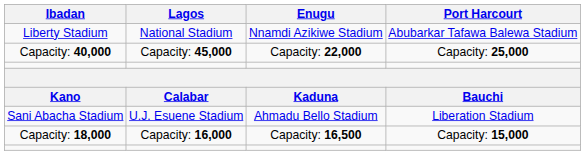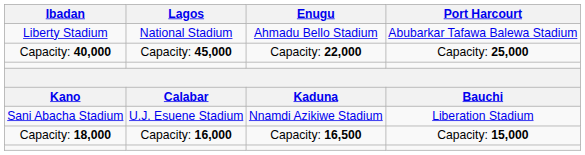 <table class="wikitable" style="text-align:center">
 <tr>
 <th><a href='#'>Ibadan</a></th>
 <th><a href='#'>Lagos</a></th>
 <th><a href='#'>Enugu</a></th>
 <th><a href='#'>Port Harcourt</a></th>
 </tr>
 <tr>
 <td><a href='#'>Liberty Stadium</a></td>
 <td><a href='#'>National Stadium</a></td>
-<td><a href='#'>Nnamdi Azikiwe Stadium</a></td>
+<td><a href='#'>Ahmadu Bello Stadium</a></td>
 <td><a href='#'>Abubarkar Tafawa Balewa Stadium</a></td>
 </tr>
 <tr>
 <td>Capacity: <strong>40,000</strong></td>
 <td>Capacity: <strong>45,000</strong></td>
 <td>Capacity: <strong>22,000</strong></td>
 <td>Capacity: <strong>25,000</strong></td>
 </tr>
 <tr>
 <td></td>
 <td></td>
 <td></td>
 <td></td>
 </tr>
 <tr>
 <th colspan=4><br></th>
 </tr>
 <tr>
 <th><a href='#'>Kano</a></th>
 <th><a href='#'>Calabar</a></th>
 <th><a href='#'>Kaduna</a></th>
 <th><a href='#'>Bauchi</a></th>
 </tr>
 <tr>
 <td><a href='#'>Sani Abacha Stadium</a></td>
 <td><a href='#'>U.J. Esuene Stadium</a></td>
-<td><a href='#'>Ahmadu Bello Stadium</a></td>
+<td><a href='#'>Nnamdi Azikiwe Stadium</a></td>
 <td><a href='#'>Liberation Stadium</a></td>
 </tr>
 <tr>
 <td>Capacity: <strong>18,000</strong></td>
 <td>Capacity: <strong>16,000</strong></td>
 <td>Capacity: <strong>16,500</strong></td>
 <td>Capacity: <strong>15,000</strong></td>
 </tr>
 <tr>
 <td></td>
 <td></td>
 <td></td>
 <td></td>
 </tr>
 </table>
